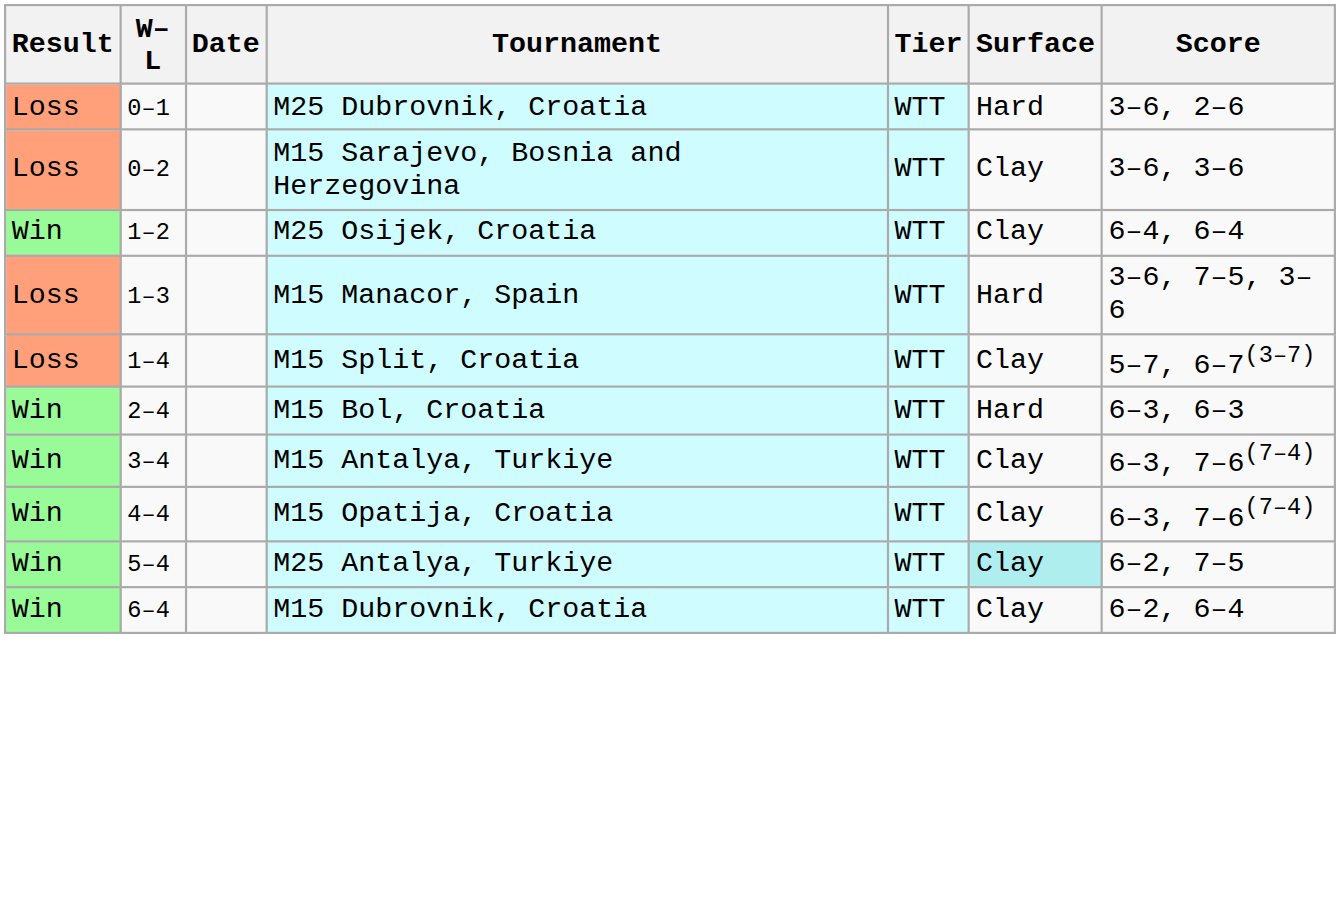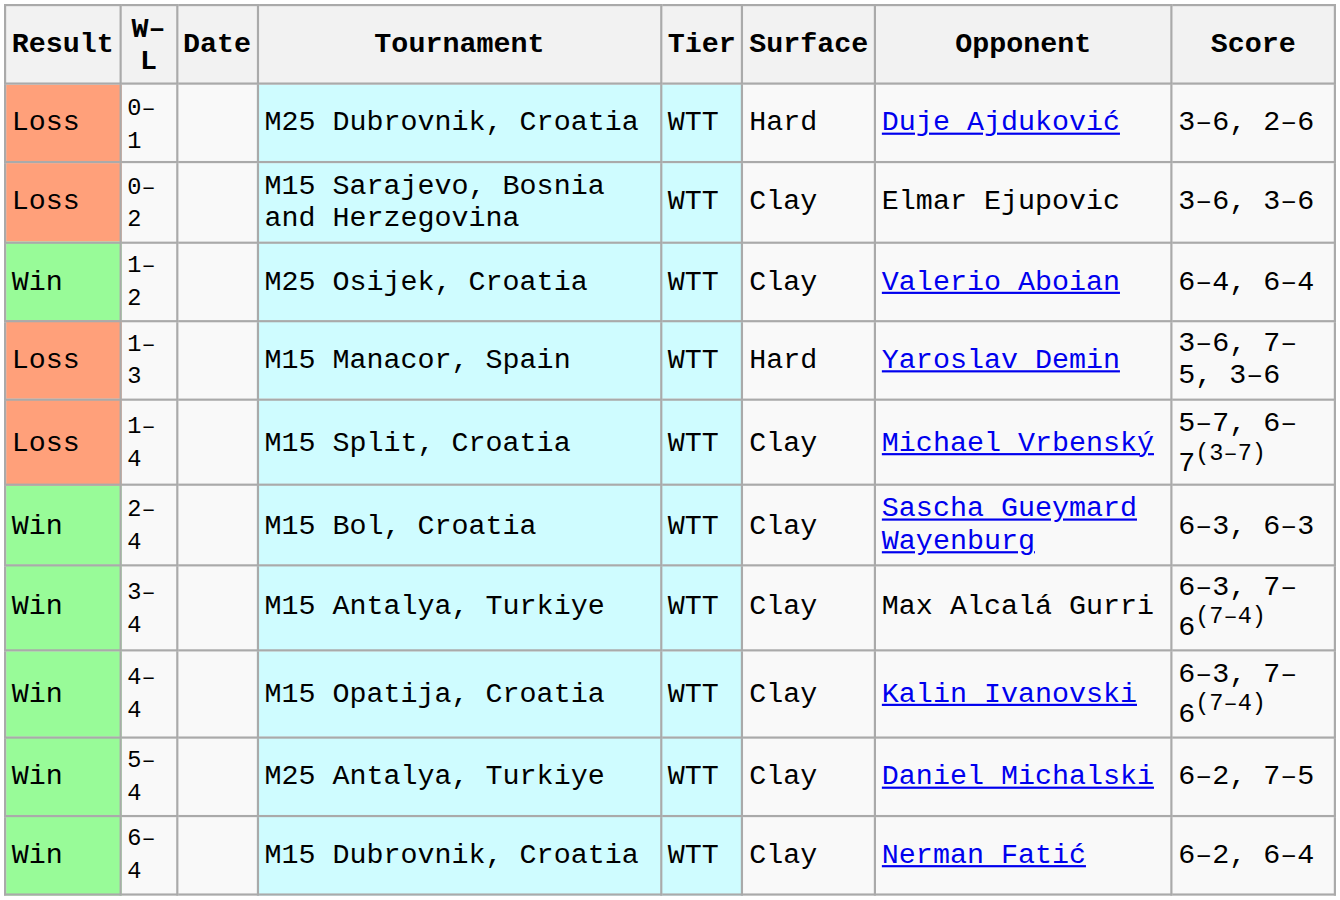 <table class="sortable wikitable nowrap">
 <tr>
 <th>Result</th>
 <th class="unsortable">W–L</th>
 <th>Date</th>
 <th>Tournament</th>
 <th>Tier</th>
 <th>Surface</th>
+<th>Opponent</th>
 <th class="unsortable">Score</th>
 </tr>
 <tr>
 <td bgcolor=ffa07a>Loss</td>
 <td><small>0–1</small></td>
 <td></td>
 <td style="background:#cffcff;">M25 Dubrovnik, Croatia</td>
 <td style="background:#cffcff;">WTT</td>
 <td>Hard</td>
+<td> <a href='#'>Duje Ajduković</a></td>
 <td>3–6, 2–6</td>
 </tr>
 <tr>
 <td bgcolor=ffa07a>Loss</td>
 <td><small>0–2</small></td>
 <td></td>
 <td style="background:#cffcff;">M15 Sarajevo, Bosnia and Herzegovina</td>
 <td style="background:#cffcff;">WTT</td>
 <td>Clay</td>
+<td> Elmar Ejupovic</td>
 <td>3–6, 3–6</td>
 </tr>
 <tr>
 <td bgcolor=98fb98>Win</td>
 <td><small>1–2</small></td>
 <td></td>
 <td style="background:#cffcff;">M25 Osijek, Croatia</td>
 <td style="background:#cffcff;">WTT</td>
 <td>Clay</td>
+<td> <a href='#'>Valerio Aboian</a></td>
 <td>6–4, 6–4</td>
 </tr>
 <tr>
 <td bgcolor=ffa07a>Loss</td>
 <td><small>1–3</small></td>
 <td></td>
 <td style="background:#cffcff;">M15 Manacor, Spain</td>
 <td style="background:#cffcff;">WTT</td>
 <td>Hard</td>
+<td> <a href='#'>Yaroslav Demin</a></td>
 <td>3–6, 7–5, 3–6</td>
 </tr>
 <tr>
 <td bgcolor=ffa07a>Loss</td>
 <td><small>1–4</small></td>
 <td></td>
 <td style="background:#cffcff;">M15 Split, Croatia</td>
 <td style="background:#cffcff;">WTT</td>
 <td>Clay</td>
+<td> <a href='#'>Michael Vrbenský</a></td>
 <td>5–7, 6–7<sup>(3–7)</sup></td>
 </tr>
 <tr>
 <td bgcolor=98fb98>Win</td>
 <td><small>2–4</small></td>
 <td></td>
 <td style="background:#cffcff;">M15 Bol, Croatia</td>
 <td style="background:#cffcff;">WTT</td>
-<td>Hard</td>
+<td>Clay</td>
+<td> <a href='#'>Sascha Gueymard Wayenburg</a></td>
 <td>6–3, 6–3</td>
 </tr>
 <tr>
 <td bgcolor=98fb98>Win</td>
 <td><small>3–4</small></td>
 <td></td>
 <td style="background:#cffcff;">M15 Antalya, Turkiye</td>
 <td style="background:#cffcff;">WTT</td>
 <td>Clay</td>
+<td> Max Alcalá Gurri</td>
 <td>6–3, 7–6<sup>(7–4)</sup></td>
 </tr>
 <tr>
 <td bgcolor=98fb98>Win</td>
 <td><small>4–4</small></td>
 <td></td>
 <td style="background:#cffcff;">M15 Opatija, Croatia</td>
 <td style="background:#cffcff;">WTT</td>
 <td>Clay</td>
+<td> <a href='#'>Kalin Ivanovski</a></td>
 <td>6–3, 7–6<sup>(7–4)</sup></td>
 </tr>
 <tr>
 <td bgcolor=98fb98>Win</td>
 <td><small>5–4</small></td>
 <td></td>
 <td style="background:#cffcff;">M25 Antalya, Turkiye</td>
 <td style="background:#cffcff;">WTT</td>
-<td style="background: paleturquoise;">Clay</td>
+<td>Clay</td>
+<td> <a href='#'>Daniel Michalski</a></td>
 <td>6–2, 7–5</td>
 </tr>
 <tr>
 <td bgcolor=98fb98>Win</td>
 <td><small>6–4</small></td>
 <td></td>
 <td style="background:#cffcff;">M15 Dubrovnik, Croatia</td>
 <td style="background:#cffcff;">WTT</td>
 <td>Clay</td>
+<td> <a href='#'>Nerman Fatić</a></td>
 <td>6–2, 6–4</td>
 </tr>
 </table>
